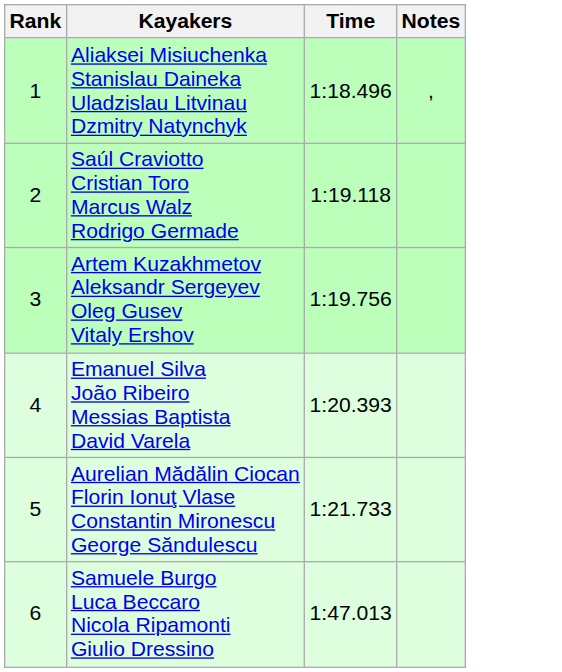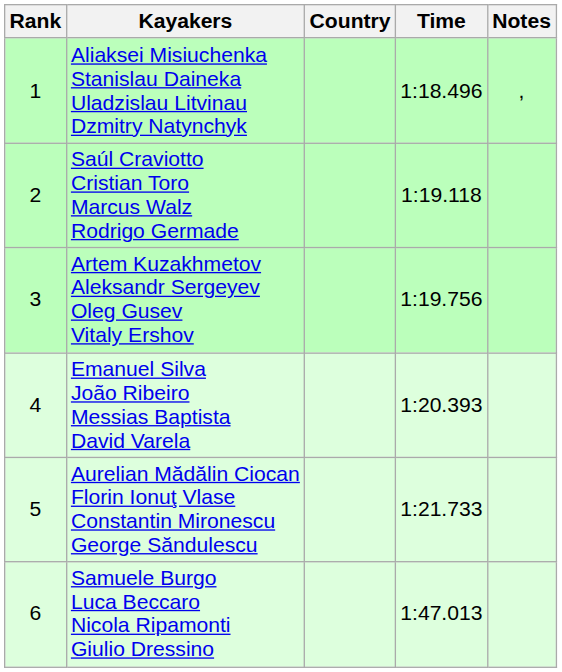 <table class="wikitable" style="text-align:center">
 <tr>
 <th>Rank</th>
 <th>Kayakers</th>
+<th>Country</th>
 <th>Time</th>
 <th>Notes</th>
 </tr>
 <tr bgcolor=bbffbb>
 <td>1</td>
 <td align="left"><a href='#'>Aliaksei Misiuchenka</a><br><a href='#'>Stanislau Daineka</a><br><a href='#'>Uladzislau Litvinau</a><br><a href='#'>Dzmitry Natynchyk</a></td>
+<td align="left"></td>
 <td>1:18.496</td>
 <td>, <strong></strong></td>
 </tr>
 <tr bgcolor=bbffbb>
 <td>2</td>
 <td align="left"><a href='#'>Saúl Craviotto</a><br><a href='#'>Cristian Toro</a><br><a href='#'>Marcus Walz</a><br><a href='#'>Rodrigo Germade</a></td>
+<td align="left"></td>
 <td>1:19.118</td>
 <td></td>
 </tr>
 <tr bgcolor=bbffbb>
 <td>3</td>
 <td align="left"><a href='#'>Artem Kuzakhmetov</a><br><a href='#'>Aleksandr Sergeyev</a><br><a href='#'>Oleg Gusev</a><br><a href='#'>Vitaly Ershov</a></td>
+<td align="left"></td>
 <td>1:19.756</td>
 <td></td>
 </tr>
 <tr bgcolor=ddffdd>
 <td>4</td>
 <td align="left"><a href='#'>Emanuel Silva</a><br><a href='#'>João Ribeiro</a><br><a href='#'>Messias Baptista</a><br><a href='#'>David Varela</a></td>
+<td align="left"></td>
 <td>1:20.393</td>
 <td></td>
 </tr>
 <tr bgcolor=ddffdd>
 <td>5</td>
 <td align="left"><a href='#'>Aurelian Mădălin Ciocan</a><br><a href='#'>Florin Ionuţ Vlase</a><br><a href='#'>Constantin Mironescu</a><br><a href='#'>George Săndulescu</a></td>
+<td align="left"></td>
 <td>1:21.733</td>
 <td></td>
 </tr>
 <tr bgcolor=ddffdd>
 <td>6</td>
 <td align="left"><a href='#'>Samuele Burgo</a><br><a href='#'>Luca Beccaro</a><br><a href='#'>Nicola Ripamonti</a><br><a href='#'>Giulio Dressino</a></td>
+<td align="left"></td>
 <td>1:47.013</td>
 <td></td>
 </tr>
 </table>
